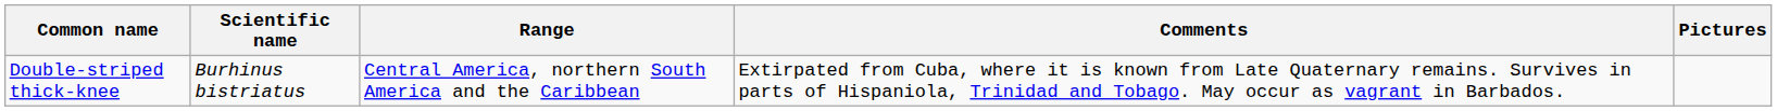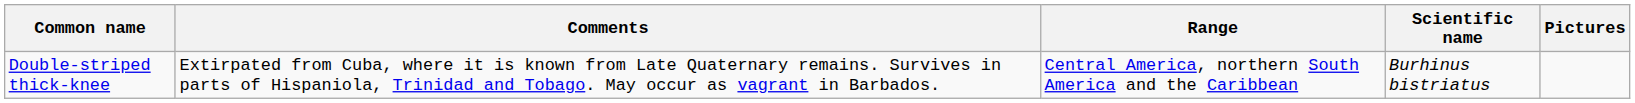 <table class="wikitable sortable">
 <tr>
 <th>Common name</th>
+<th class="unsortable">Comments</th>
+<th>Range</th>
 <th>Scientific name</th>
-<th>Range</th>
-<th class="unsortable">Comments</th>
 <th>Pictures</th>
 </tr>
 <tr>
 <td><a href='#'>Double-striped thick-knee</a></td>
+<td>Extirpated from Cuba, where it is known from Late Quaternary remains. Survives in parts of Hispaniola, <a href='#'>Trinidad and Tobago</a>. May occur as <a href='#'>vagrant</a> in Barbados.</td>
+<td><a href='#'>Central America</a>, northern <a href='#'>South America</a> and the <a href='#'>Caribbean</a></td>
 <td><em>Burhinus bistriatus</em></td>
-<td><a href='#'>Central America</a>, northern <a href='#'>South America</a> and the <a href='#'>Caribbean</a></td>
-<td>Extirpated from Cuba, where it is known from Late Quaternary remains. Survives in parts of Hispaniola, <a href='#'>Trinidad and Tobago</a>. May occur as <a href='#'>vagrant</a> in Barbados.</td>
 <td></td>
 </tr>
 </table>
